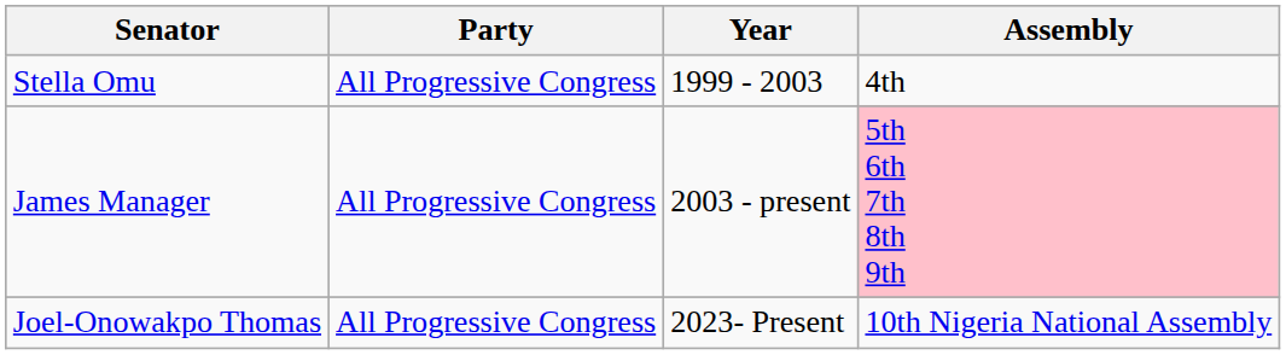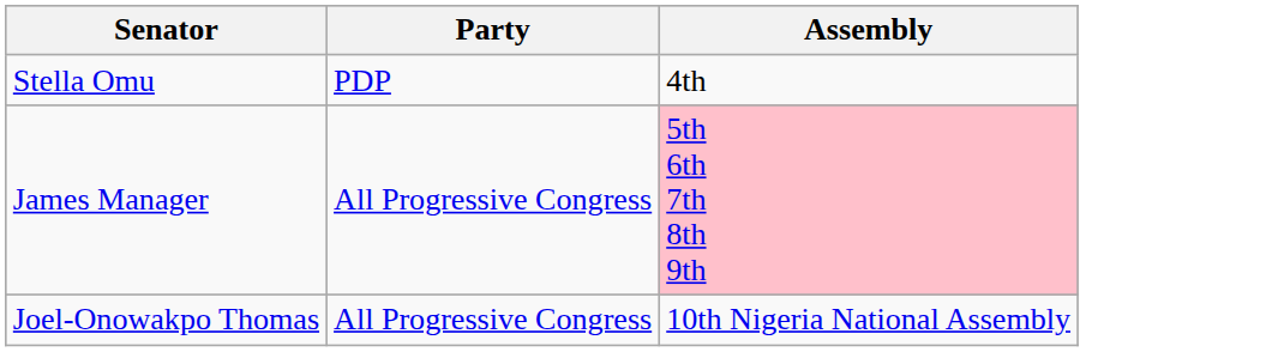 <table class="wikitable">
 <tr>
 <th>Senator</th>
 <th>Party</th>
-<th>Year</th>
 <th>Assembly</th>
 </tr>
 <tr>
 <td><a href='#'>Stella Omu</a></td>
-<td><a href='#'>All Progressive Congress </a></td>
-<td>1999 - 2003</td>
+<td><a href='#'>PDP</a></td>
 <td>4th</td>
 </tr>
 <tr>
 <td><a href='#'>James Manager</a></td>
 <td><a href='#'>All Progressive Congress </a></td>
-<td>2003 - present</td>
 <td style="background: pink;"><a href='#'>5th</a><br><a href='#'>6th</a><br><a href='#'>7th</a><br><a href='#'>8th</a><br><a href='#'>9th</a></td>
 </tr>
 <tr>
 <td><a href='#'>Joel-Onowakpo Thomas</a></td>
 <td><a href='#'>All Progressive Congress </a></td>
-<td>2023- Present</td>
 <td><a href='#'>10th Nigeria National Assembly</a></td>
 </tr>
 </table>
